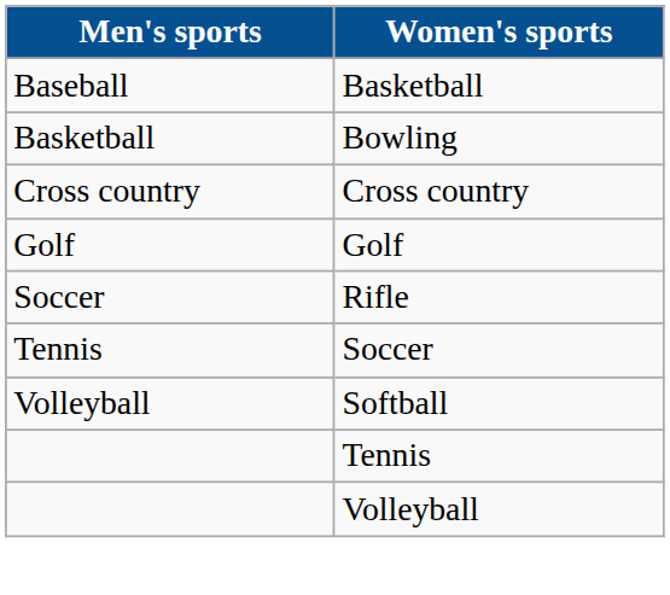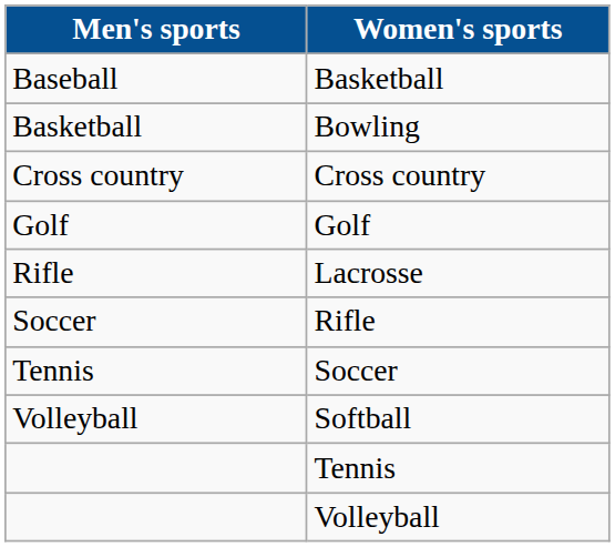 <table class="wikitable"; style= "text-align: ">
 <tr>
 <th width= 150px style="background:#055091; color:white">Men's sports</th>
 <th width= 150px style="background:#055091; color:white">Women's sports</th>
 </tr>
 <tr>
 <td>Baseball</td>
 <td>Basketball</td>
 </tr>
 <tr>
 <td>Basketball</td>
 <td>Bowling</td>
 </tr>
 <tr>
 <td>Cross country</td>
 <td>Cross country</td>
 </tr>
 <tr>
 <td>Golf</td>
 <td>Golf</td>
 </tr>
 <tr>
+<td>Rifle</td>
+<td>Lacrosse</td>
+</tr>
+<tr>
 <td>Soccer</td>
 <td>Rifle</td>
 </tr>
 <tr>
 <td>Tennis</td>
 <td>Soccer</td>
 </tr>
 <tr>
 <td>Volleyball</td>
 <td>Softball</td>
 </tr>
 <tr>
 <td></td>
 <td>Tennis</td>
 </tr>
 <tr>
 <td></td>
 <td>Volleyball</td>
 </tr>
 </table>
